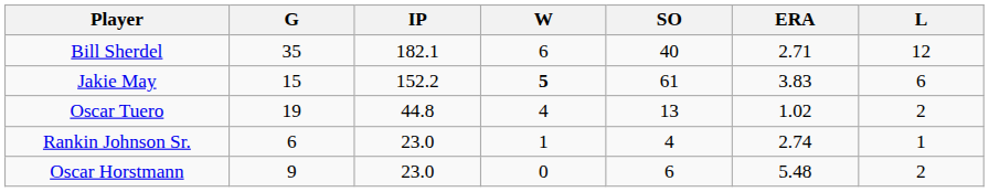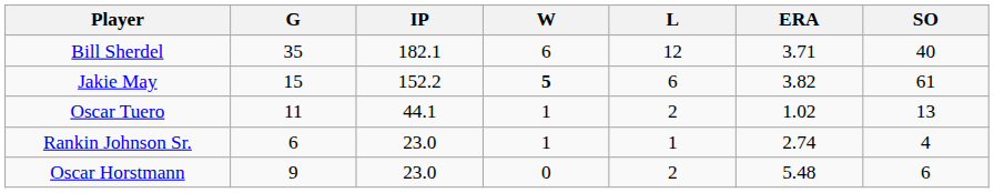 <table class="wikitable sortable">
 <tr>
 <th bgcolor="#DDDDFF" width="16%">Player</th>
 <th bgcolor="#DDDDFF" width="9%">G</th>
 <th bgcolor="#DDDDFF" width="9%">IP</th>
 <th bgcolor="#DDDDFF" width="9%">W</th>
+<th bgcolor="#DDDDFF" width="9%">L</th>
+<th bgcolor="#DDDDFF" width="9%">ERA</th>
 <th bgcolor="#DDDDFF" width="9%">SO</th>
-<th bgcolor="#DDDDFF" width="9%">ERA</th>
-<th bgcolor="#DDDDFF" width="9%">L</th>
 </tr>
 <tr align="center">
 <td><a href='#'>Bill Sherdel</a></td>
 <td>35</td>
 <td>182.1</td>
 <td>6</td>
+<td>12</td>
+<td>3.71</td>
 <td>40</td>
-<td>2.71</td>
-<td>12</td>
 </tr>
 <tr align=center>
 <td><a href='#'>Jakie May</a></td>
 <td>15</td>
 <td>152.2</td>
 <td><strong>5</strong></td>
+<td>6</td>
+<td>3.82</td>
 <td>61</td>
-<td>3.83</td>
-<td>6</td>
 </tr>
 <tr align=center>
 <td><a href='#'>Oscar Tuero</a></td>
-<td>19</td>
-<td>44.8</td>
-<td>4</td>
+<td>11</td>
+<td>44.1</td>
+<td>1</td>
+<td>2</td>
+<td>1.02</td>
 <td>13</td>
-<td>1.02</td>
-<td>2</td>
 </tr>
 <tr align=center>
 <td><a href='#'>Rankin Johnson Sr.</a></td>
 <td>6</td>
 <td>23.0</td>
 <td>1</td>
+<td>1</td>
+<td>2.74</td>
 <td>4</td>
-<td>2.74</td>
-<td>1</td>
 </tr>
 <tr align=center>
 <td><a href='#'>Oscar Horstmann</a></td>
 <td>9</td>
 <td>23.0</td>
 <td>0</td>
+<td>2</td>
+<td>5.48</td>
 <td>6</td>
-<td>5.48</td>
-<td>2</td>
 </tr>
 </table>
